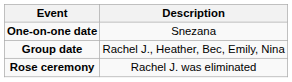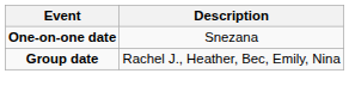 <table class="wikitable sortable" style="text-align:center;">
 <tr>
 <th>Event</th>
 <th>Description</th>
 </tr>
 <tr>
 <td><strong>One-on-one date</strong></td>
 <td>Snezana</td>
 </tr>
 <tr>
 <td><strong>Group date</strong></td>
 <td>Rachel J., Heather, Bec, Emily, Nina</td>
 </tr>
-<tr>
-<td><strong>Rose ceremony</strong></td>
-<td>Rachel J. was eliminated</td>
-</tr>
 </table>
